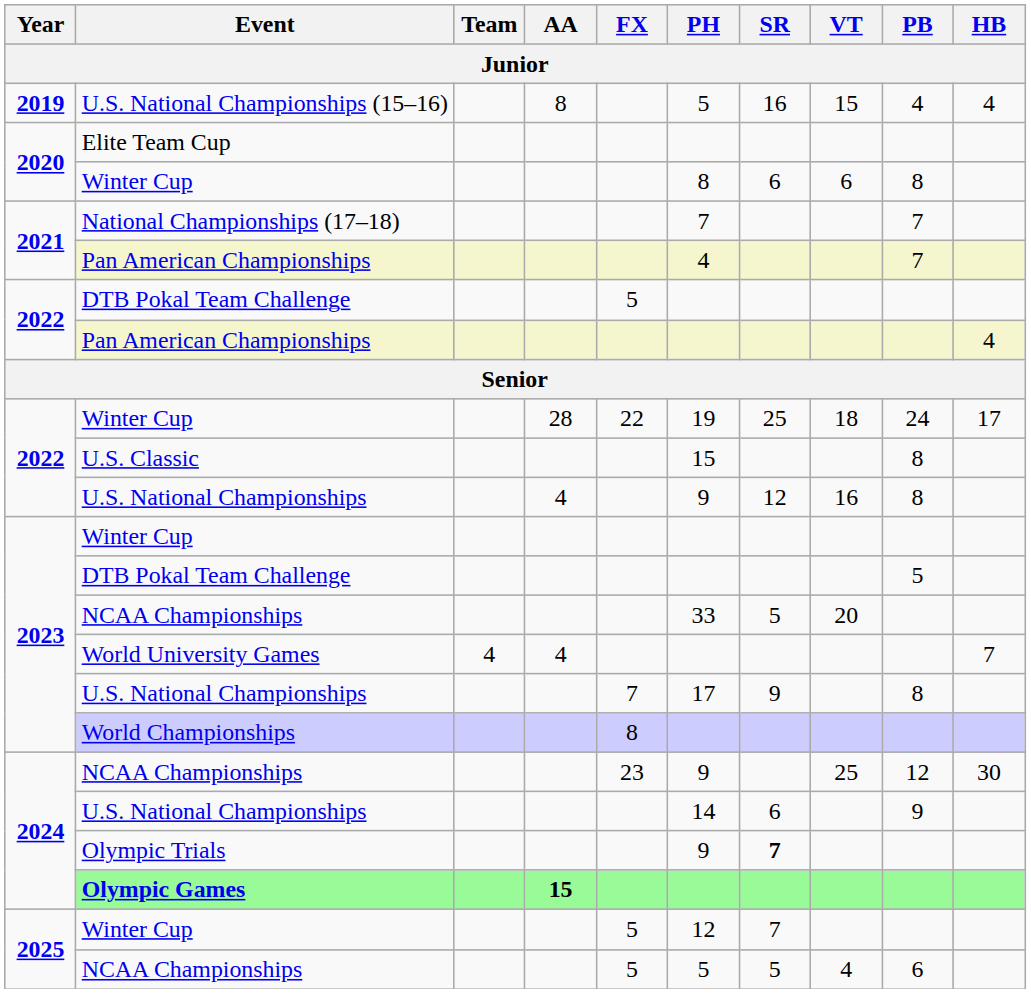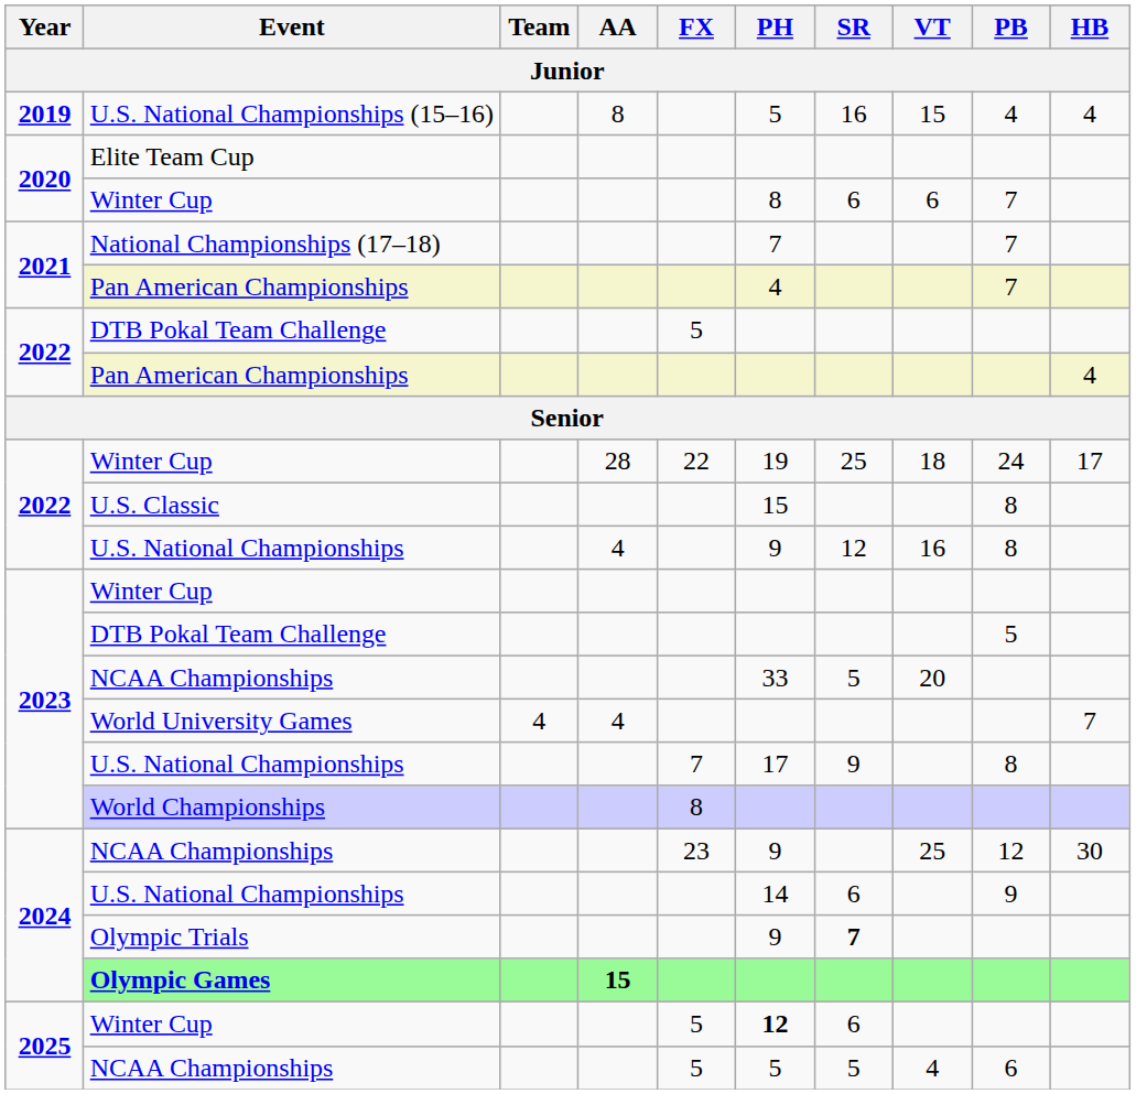 <table class="wikitable sortable" style="text-align:center; font-size:95%;">
 <tr>
 <th width=7% class=unsortable>Year</th>
 <th width=37% class=unsortable>Event</th>
 <th width=7% class=unsortable>Team</th>
 <th width=7% class=unsortable>AA</th>
 <th width=7% class=unsortable><a href='#'>FX</a></th>
 <th width=7% class=unsortable><a href='#'>PH</a></th>
 <th width=7% class=unsortable><a href='#'>SR</a></th>
 <th width=7% class=unsortable><a href='#'>VT</a></th>
 <th width=7% class=unsortable><a href='#'>PB</a></th>
 <th width=7% class=unsortable><a href='#'>HB</a></th>
 </tr>
 <tr>
 <th colspan="10">Junior</th>
 </tr>
 <tr>
 <td rowspan="1"><strong><a href='#'>2019</a></strong></td>
 <td align=left><a href='#'>U.S. National Championships</a> (15–16)</td>
 <td></td>
 <td>8</td>
 <td></td>
 <td>5</td>
 <td>16</td>
 <td>15</td>
 <td>4</td>
 <td>4</td>
 </tr>
 <tr>
 <td rowspan="2"><strong><a href='#'>2020</a></strong></td>
 <td align=left>Elite Team Cup</td>
 <td></td>
 <td></td>
 <td></td>
 <td></td>
 <td></td>
 <td></td>
 <td></td>
 <td></td>
 </tr>
 <tr>
 <td align=left><a href='#'>Winter Cup</a></td>
 <td></td>
 <td></td>
 <td></td>
 <td>8</td>
 <td>6</td>
 <td>6</td>
-<td>8</td>
+<td>7</td>
 <td></td>
 </tr>
 <tr>
 <td rowspan="2"><strong><a href='#'>2021</a></strong></td>
 <td align=left><a href='#'>National Championships</a> (17–18)</td>
 <td></td>
 <td></td>
 <td></td>
 <td>7</td>
 <td></td>
 <td></td>
 <td>7</td>
 <td></td>
 </tr>
 <tr bgcolor=#F5F6CE>
 <td align=left><a href='#'>Pan American Championships</a></td>
 <td></td>
 <td></td>
 <td></td>
 <td>4</td>
 <td></td>
 <td></td>
 <td>7</td>
 <td></td>
 </tr>
 <tr>
 <td rowspan="2"><strong><a href='#'>2022</a></strong></td>
 <td align=left><a href='#'>DTB Pokal Team Challenge</a></td>
 <td></td>
 <td></td>
 <td>5</td>
 <td></td>
 <td></td>
 <td></td>
 <td></td>
 <td></td>
 </tr>
 <tr bgcolor=#F5F6CE>
 <td align=left><a href='#'>Pan American Championships</a></td>
 <td></td>
 <td></td>
 <td></td>
 <td></td>
 <td></td>
 <td></td>
 <td></td>
 <td>4</td>
 </tr>
 <tr>
 <th colspan="10">Senior</th>
 </tr>
 <tr>
 <td rowspan="3"><strong><a href='#'>2022</a></strong></td>
 <td align=left><a href='#'>Winter Cup</a></td>
 <td></td>
 <td>28</td>
 <td>22</td>
 <td>19</td>
 <td>25</td>
 <td>18</td>
 <td>24</td>
 <td>17</td>
 </tr>
 <tr>
 <td align=left><a href='#'>U.S. Classic</a></td>
 <td></td>
 <td></td>
 <td></td>
 <td>15</td>
 <td></td>
 <td></td>
 <td>8</td>
 <td></td>
 </tr>
 <tr>
 <td align=left><a href='#'>U.S. National Championships</a></td>
 <td></td>
 <td>4</td>
 <td></td>
 <td>9</td>
 <td>12</td>
 <td>16</td>
 <td>8</td>
 <td></td>
 </tr>
 <tr>
 <td rowspan="6"><strong><a href='#'>2023</a></strong></td>
 <td align=left><a href='#'>Winter Cup</a></td>
 <td></td>
 <td></td>
 <td></td>
 <td></td>
 <td></td>
 <td></td>
 <td></td>
 <td></td>
 </tr>
 <tr>
 <td align=left><a href='#'>DTB Pokal Team Challenge</a></td>
 <td></td>
 <td></td>
 <td></td>
 <td></td>
 <td></td>
 <td></td>
 <td>5</td>
 <td></td>
 </tr>
 <tr>
 <td align=left><a href='#'>NCAA Championships</a></td>
 <td></td>
 <td></td>
 <td></td>
 <td>33</td>
 <td>5</td>
 <td>20</td>
 <td></td>
 <td></td>
 </tr>
 <tr>
 <td align=left><a href='#'>World University Games</a></td>
 <td>4</td>
 <td>4</td>
 <td></td>
 <td></td>
 <td></td>
 <td></td>
 <td></td>
 <td>7</td>
 </tr>
 <tr>
 <td align=left><a href='#'>U.S. National Championships</a></td>
 <td></td>
 <td></td>
 <td>7</td>
 <td>17</td>
 <td>9</td>
 <td></td>
 <td>8</td>
 <td></td>
 </tr>
 <tr bgcolor=#CCCCFF>
 <td align=left><a href='#'>World Championships</a></td>
 <td></td>
 <td></td>
 <td>8</td>
 <td></td>
 <td></td>
 <td></td>
 <td></td>
 <td></td>
 </tr>
 <tr>
 <td rowspan="4"><strong><a href='#'>2024</a></strong></td>
 <td align=left><a href='#'>NCAA Championships</a></td>
 <td></td>
 <td></td>
 <td>23</td>
 <td>9</td>
 <td></td>
 <td>25</td>
 <td>12</td>
 <td>30</td>
 </tr>
 <tr>
 <td align=left><a href='#'>U.S. National Championships</a></td>
 <td></td>
 <td></td>
 <td></td>
 <td>14</td>
 <td>6</td>
 <td></td>
 <td>9</td>
 <td></td>
 </tr>
 <tr>
 <td align=left><a href='#'>Olympic Trials</a></td>
 <td></td>
 <td></td>
 <td></td>
 <td>9</td>
 <td><strong>7</strong></td>
 <td></td>
 <td></td>
 <td></td>
 </tr>
 <tr bgcolor=98FB98>
 <td align=left><strong><a href='#'>Olympic Games</a></strong></td>
 <td></td>
 <td><strong>15</strong></td>
 <td></td>
 <td></td>
 <td></td>
 <td></td>
 <td></td>
 <td></td>
 </tr>
 <tr>
 <td rowspan="2"><strong><a href='#'>2025</a></strong></td>
 <td align=left><a href='#'>Winter Cup</a></td>
 <td></td>
 <td></td>
 <td>5</td>
-<td>12</td>
-<td>7</td>
+<td><strong>12</strong></td>
+<td>6</td>
 <td></td>
 <td></td>
 <td></td>
 </tr>
 <tr>
 <td align=left><a href='#'>NCAA Championships</a></td>
 <td></td>
 <td></td>
 <td>5</td>
 <td>5</td>
 <td>5</td>
 <td>4</td>
 <td>6</td>
 <td></td>
 </tr>
 </table>
